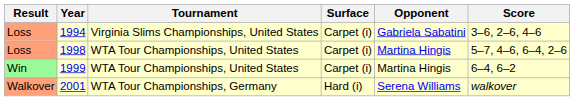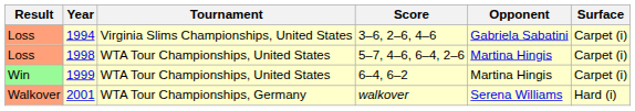 <table class="sortable wikitable">
 <tr>
 <th>Result</th>
 <th>Year</th>
 <th>Tournament</th>
+<th class=unsortable>Score</th>
+<th>Opponent</th>
 <th>Surface</th>
-<th>Opponent</th>
-<th class=unsortable>Score</th>
 </tr>
 <tr bgcolor=#ffffcc>
 <td style=background:#ffa07a>Loss</td>
 <td><a href='#'>1994</a></td>
 <td>Virginia Slims Championships, United States</td>
+<td>3–6, 2–6, 4–6</td>
+<td> <a href='#'>Gabriela Sabatini</a></td>
 <td>Carpet (i)</td>
-<td> <a href='#'>Gabriela Sabatini</a></td>
-<td>3–6, 2–6, 4–6</td>
 </tr>
 <tr bgcolor=#ffffcc>
 <td style=background:#ffa07a>Loss</td>
 <td><a href='#'>1998</a></td>
 <td>WTA Tour Championships, United States</td>
+<td>5–7, 4–6, 6–4, 2–6</td>
+<td> <a href='#'>Martina Hingis</a></td>
 <td>Carpet (i)</td>
-<td> <a href='#'>Martina Hingis</a></td>
-<td>5–7, 4–6, 6–4, 2–6</td>
 </tr>
 <tr bgcolor=#ffffcc>
 <td bgcolor=98FB98>Win</td>
 <td><a href='#'>1999</a></td>
 <td>WTA Tour Championships, United States</td>
+<td>6–4, 6–2</td>
+<td> Martina Hingis</td>
 <td>Carpet (i)</td>
-<td> Martina Hingis</td>
-<td>6–4, 6–2</td>
 </tr>
 <tr bgcolor=#ffffcc>
 <td bgcolor=FFA07A>Walkover</td>
 <td><a href='#'>2001</a></td>
 <td>WTA Tour Championships, Germany</td>
+<td><em>walkover</em></td>
+<td> <a href='#'>Serena Williams</a></td>
 <td>Hard (i)</td>
-<td> <a href='#'>Serena Williams</a></td>
-<td><em>walkover</em></td>
 </tr>
 </table>
